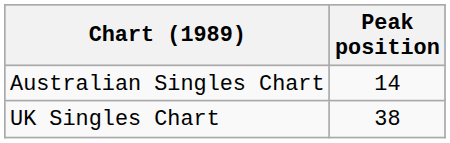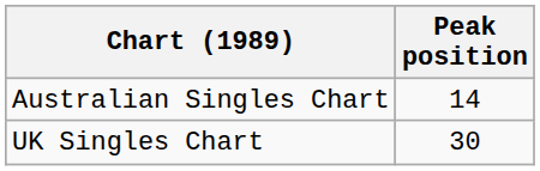 <table class="wikitable">
 <tr>
 <th>Chart (1989)</th>
 <th>Peak<br>position</th>
 </tr>
 <tr>
 <td>Australian Singles Chart</td>
 <td align="center">14</td>
 </tr>
 <tr>
 <td>UK Singles Chart</td>
-<td align="center">38</td>
+<td align="center">30</td>
 </tr>
 </table>
